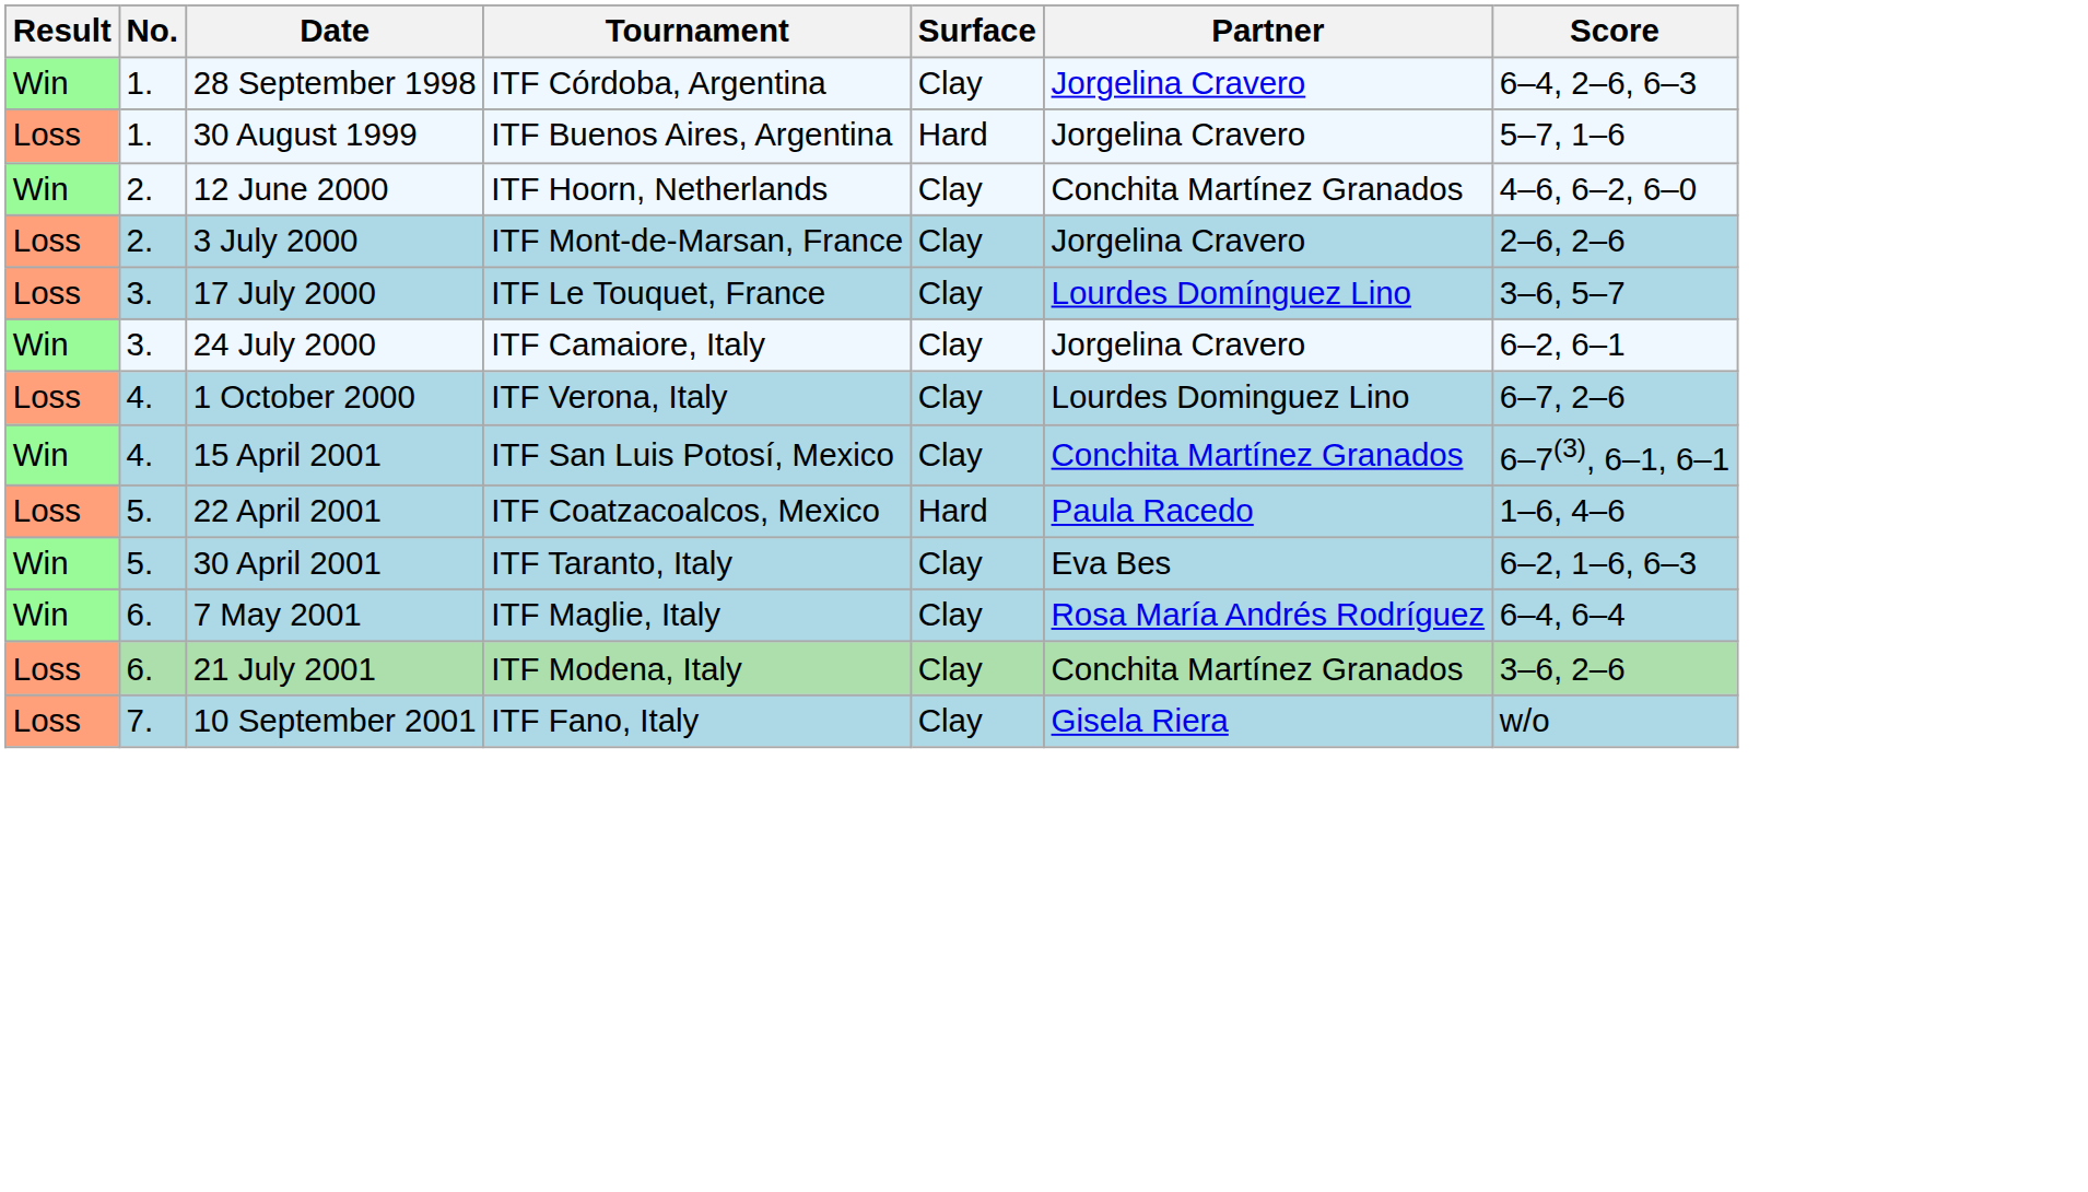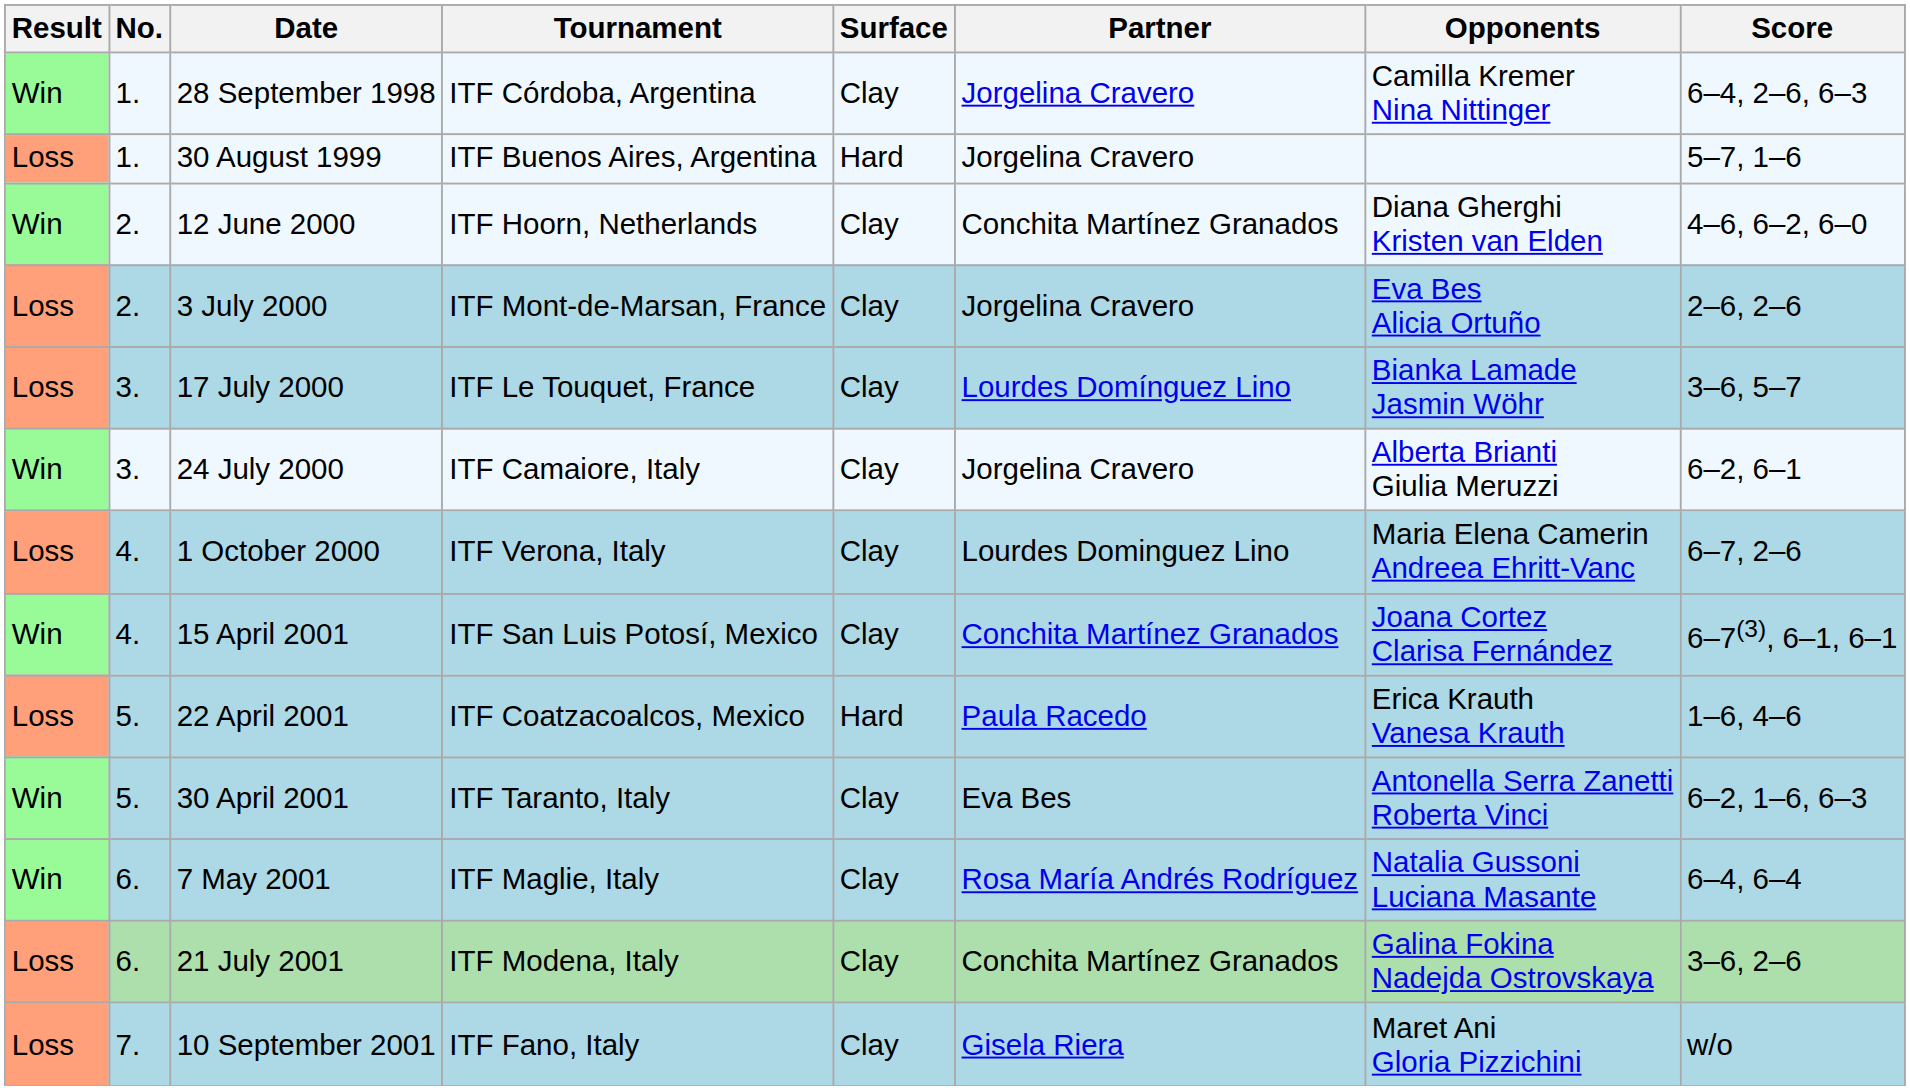 <table class="sortable wikitable" style="font-size:97%;">
 <tr>
 <th>Result</th>
 <th>No.</th>
 <th>Date</th>
 <th>Tournament</th>
 <th>Surface</th>
 <th>Partner</th>
+<th>Opponents</th>
 <th>Score</th>
 </tr>
 <tr style="background:#f0f8ff;">
 <td style="background:#98fb98;">Win</td>
 <td>1.</td>
 <td>28 September 1998</td>
 <td>ITF Córdoba, Argentina</td>
 <td>Clay</td>
 <td> <a href='#'>Jorgelina Cravero</a></td>
+<td> Camilla Kremer <br>  <a href='#'>Nina Nittinger</a></td>
 <td>6–4, 2–6, 6–3</td>
 </tr>
 <tr style="background:#f0f8ff;">
 <td style="background:#ffa07a;">Loss</td>
 <td>1.</td>
 <td>30 August 1999</td>
 <td>ITF Buenos Aires, Argentina</td>
 <td>Hard</td>
 <td> Jorgelina Cravero</td>
+<td></td>
 <td>5–7, 1–6</td>
 </tr>
 <tr style="background:#f0f8ff;">
 <td style="background:#98fb98;">Win</td>
 <td>2.</td>
 <td>12 June 2000</td>
 <td>ITF Hoorn, Netherlands</td>
 <td>Clay</td>
 <td> Conchita Martínez Granados</td>
+<td> Diana Gherghi <br>  <a href='#'>Kristen van Elden</a></td>
 <td>4–6, 6–2, 6–0</td>
 </tr>
 <tr style="background:lightblue;">
 <td style="background:#ffa07a;">Loss</td>
 <td>2.</td>
 <td>3 July 2000</td>
 <td>ITF Mont-de-Marsan, France</td>
 <td>Clay</td>
 <td> Jorgelina Cravero</td>
+<td> <a href='#'>Eva Bes</a> <br>  <a href='#'>Alicia Ortuño</a></td>
 <td>2–6, 2–6</td>
 </tr>
 <tr style="background:lightblue;">
 <td style="background:#ffa07a;">Loss</td>
 <td>3.</td>
 <td>17 July 2000</td>
 <td>ITF Le Touquet, France</td>
 <td>Clay</td>
 <td> <a href='#'>Lourdes Domínguez Lino</a></td>
+<td> <a href='#'>Bianka Lamade</a> <br>  <a href='#'>Jasmin Wöhr</a></td>
 <td>3–6, 5–7</td>
 </tr>
 <tr style="background:#f0f8ff;">
 <td style="background:#98fb98;">Win</td>
 <td>3.</td>
 <td>24 July 2000</td>
 <td>ITF Camaiore, Italy</td>
 <td>Clay</td>
 <td> Jorgelina Cravero</td>
+<td> <a href='#'>Alberta Brianti</a> <br>  Giulia Meruzzi</td>
 <td>6–2, 6–1</td>
 </tr>
 <tr bgcolor=lightblue>
 <td style="background:#ffa07a;">Loss</td>
 <td>4.</td>
 <td>1 October 2000</td>
 <td>ITF Verona, Italy</td>
 <td>Clay</td>
 <td> Lourdes Dominguez Lino</td>
+<td> Maria Elena Camerin <br>  <a href='#'>Andreea Ehritt-Vanc</a></td>
 <td>6–7, 2–6</td>
 </tr>
 <tr style="background:lightblue;">
 <td style="background:#98fb98;">Win</td>
 <td>4.</td>
 <td>15 April 2001</td>
 <td>ITF San Luis Potosí, Mexico</td>
 <td>Clay</td>
 <td> <a href='#'>Conchita Martínez Granados</a></td>
+<td> <a href='#'>Joana Cortez</a> <br>  <a href='#'>Clarisa Fernández</a></td>
 <td>6–7<sup>(3)</sup>, 6–1, 6–1</td>
 </tr>
 <tr style="background:lightblue;">
 <td style="background:#ffa07a;">Loss</td>
 <td>5.</td>
 <td>22 April 2001</td>
 <td>ITF Coatzacoalcos, Mexico</td>
 <td>Hard</td>
 <td> <a href='#'>Paula Racedo</a></td>
+<td> Erica Krauth <br>  <a href='#'>Vanesa Krauth</a></td>
 <td>1–6, 4–6</td>
 </tr>
 <tr bgcolor="lightblue">
 <td style="background:#98fb98;">Win</td>
 <td>5.</td>
 <td>30 April 2001</td>
 <td>ITF Taranto, Italy</td>
 <td>Clay</td>
 <td> Eva Bes</td>
+<td> <a href='#'>Antonella Serra Zanetti</a> <br>  <a href='#'>Roberta Vinci</a></td>
 <td>6–2, 1–6, 6–3</td>
 </tr>
 <tr bgcolor="lightblue">
 <td style="background:#98fb98;">Win</td>
 <td>6.</td>
 <td>7 May 2001</td>
 <td>ITF Maglie, Italy</td>
 <td>Clay</td>
 <td> <a href='#'>Rosa María Andrés Rodríguez</a></td>
+<td> <a href='#'>Natalia Gussoni</a> <br>  <a href='#'>Luciana Masante</a></td>
 <td>6–4, 6–4</td>
 </tr>
 <tr style="background:#addfad;">
 <td style="background:#ffa07a;">Loss</td>
 <td>6.</td>
 <td>21 July 2001</td>
 <td>ITF Modena, Italy</td>
 <td>Clay</td>
 <td> Conchita Martínez Granados</td>
+<td> <a href='#'>Galina Fokina</a> <br>  <a href='#'>Nadejda Ostrovskaya</a></td>
 <td>3–6, 2–6</td>
 </tr>
 <tr style="background:lightblue;">
 <td style="background:#ffa07a;">Loss</td>
 <td>7.</td>
 <td>10 September 2001</td>
 <td>ITF Fano, Italy</td>
 <td>Clay</td>
 <td> <a href='#'>Gisela Riera</a></td>
+<td> Maret Ani <br>  <a href='#'>Gloria Pizzichini</a></td>
 <td>w/o</td>
 </tr>
 </table>
